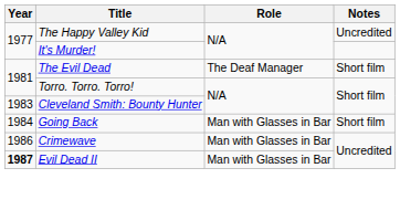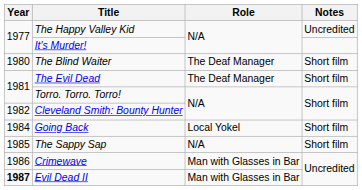 <table class="wikitable">
 <tr>
 <th>Year</th>
 <th>Title</th>
 <th>Role</th>
 <th>Notes</th>
 </tr>
 <tr>
 <td rowspan=2>1977</td>
 <td><em>The Happy Valley Kid</em></td>
 <td rowspan=2>N/A</td>
 <td>Uncredited</td>
 </tr>
 <tr>
 <td><em><a href='#'>It's Murder!</a></em></td>
 <td></td>
 </tr>
 <tr>
+<td>1980</td>
+<td><em>The Blind Waiter</em></td>
+<td>The Deaf Manager</td>
+<td>Short film</td>
+</tr>
+<tr>
 <td rowspan=2>1981</td>
 <td><em><a href='#'>The Evil Dead</a></em></td>
 <td>The Deaf Manager</td>
 <td>Short film</td>
 </tr>
 <tr>
 <td><em>Torro. Torro. Torro!</em></td>
 <td rowspan=2>N/A</td>
 <td rowspan=2>Short film</td>
 </tr>
 <tr>
-<td>1983</td>
+<td>1982</td>
 <td><em><a href='#'>Cleveland Smith: Bounty Hunter</a></em></td>
 </tr>
 <tr>
 <td>1984</td>
 <td><em><a href='#'>Going Back</a></em></td>
-<td>Man with Glasses in Bar</td>
+<td>Local Yokel</td>
+<td>Short film</td>
+</tr>
+<tr>
+<td>1985</td>
+<td><em>The Sappy Sap</em></td>
+<td>N/A</td>
 <td>Short film</td>
 </tr>
 <tr>
 <td>1986</td>
 <td><em><a href='#'>Crimewave</a></em></td>
 <td>Man with Glasses in Bar</td>
 <td rowspan=2>Uncredited</td>
 </tr>
 <tr>
 <td><strong>1987</strong></td>
 <td><em><a href='#'>Evil Dead II</a></em></td>
 <td>Man with Glasses in Bar</td>
 </tr>
 </table>
